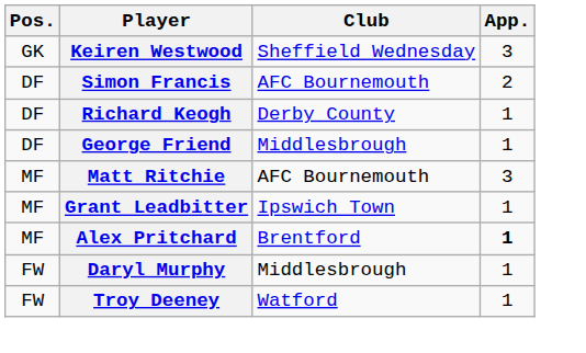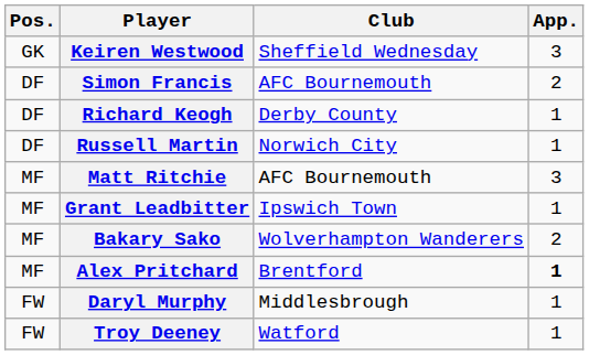 <table class="wikitable plainrowheaders" style="text-align: left">
 <tr>
 <th scope=col>Pos.</th>
 <th scope=col>Player</th>
 <th scope=col>Club</th>
 <th scope=col>App.</th>
 </tr>
 <tr>
 <td style=text-align:center>GK</td>
 <th scope=row><a href='#'>Keiren Westwood</a> </th>
 <td><a href='#'>Sheffield Wednesday</a></td>
 <td style=text-align:center>3</td>
 </tr>
 <tr>
 <td style=text-align:center>DF</td>
 <th scope=row><a href='#'>Simon Francis</a></th>
 <td><a href='#'>AFC Bournemouth</a></td>
 <td style=text-align:center>2</td>
 </tr>
 <tr>
 <td style=text-align:center>DF</td>
 <th scope=row><a href='#'>Richard Keogh</a></th>
 <td><a href='#'>Derby County</a></td>
 <td style=text-align:center>1</td>
 </tr>
 <tr>
 <td style=text-align:center>DF</td>
-<th scope=row><a href='#'>George Friend</a></th>
-<td><a href='#'>Middlesbrough</a></td>
+<th scope=row><a href='#'>Russell Martin</a></th>
+<td><a href='#'>Norwich City</a></td>
 <td style=text-align:center>1</td>
 </tr>
 <tr>
 <td style=text-align:center>MF</td>
 <th scope=row><a href='#'>Matt Ritchie</a></th>
 <td>AFC Bournemouth</td>
 <td style=text-align:center>3</td>
 </tr>
 <tr>
 <td style=text-align:center>MF</td>
 <th scope=row><a href='#'>Grant Leadbitter</a></th>
 <td><a href='#'>Ipswich Town</a></td>
 <td style=text-align:center>1</td>
+</tr>
+<tr>
+<td style=text-align:center>MF</td>
+<th scope=row><a href='#'>Bakary Sako</a></th>
+<td><a href='#'>Wolverhampton Wanderers</a></td>
+<td style=text-align:center>2</td>
 </tr>
 <tr>
 <td style=text-align:center>MF</td>
 <th scope=row><a href='#'>Alex Pritchard</a></th>
 <td><a href='#'>Brentford</a></td>
 <td style=text-align:center><strong>1</strong></td>
 </tr>
 <tr>
 <td style=text-align:center>FW</td>
 <th scope=row><a href='#'>Daryl Murphy</a></th>
 <td>Middlesbrough</td>
 <td style=text-align:center>1</td>
 </tr>
 <tr>
 <td style=text-align:center>FW</td>
 <th scope=row><a href='#'>Troy Deeney</a></th>
 <td><a href='#'>Watford</a></td>
 <td style=text-align:center>1</td>
 </tr>
 </table>
